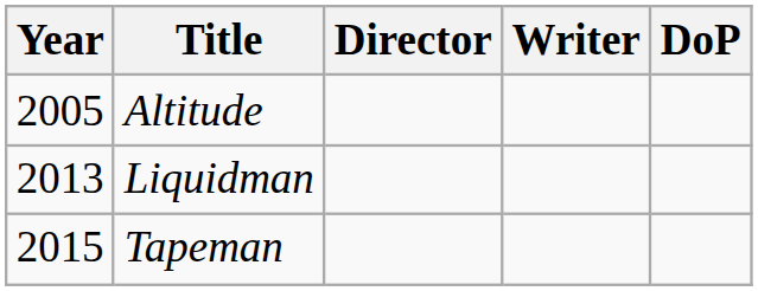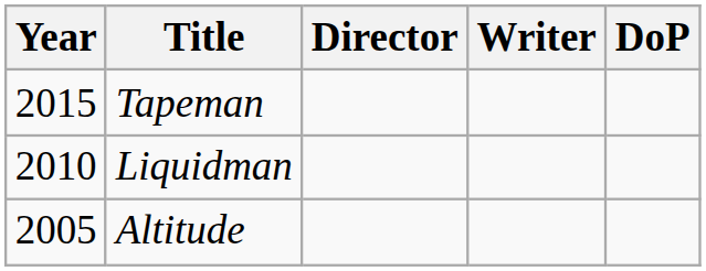 <table class="wikitable">
 <tr>
 <th>Year</th>
 <th>Title</th>
 <th>Director</th>
 <th>Writer</th>
 <th>DoP</th>
 </tr>
 <tr>
+<td>2015</td>
+<td><em>Tapeman</em></td>
+<td></td>
+<td></td>
+<td></td>
+</tr>
+<tr>
+<td>2010</td>
+<td><em>Liquidman</em></td>
+<td></td>
+<td></td>
+<td></td>
+</tr>
+<tr>
 <td>2005</td>
 <td><em>Altitude</em></td>
 <td></td>
 <td></td>
 <td></td>
 </tr>
-<tr>
-<td>2013</td>
-<td><em>Liquidman</em></td>
-<td></td>
-<td></td>
-<td></td>
-</tr>
-<tr>
-<td>2015</td>
-<td><em>Tapeman</em></td>
-<td></td>
-<td></td>
-<td></td>
-</tr>
 </table>
